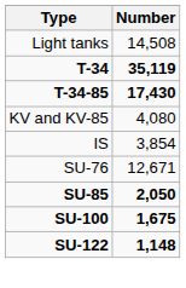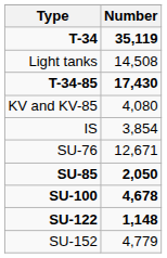 <table class="wikitable sortable floatright" style="text-align:right;">
 <tr>
 </tr>
 <tr>
 <th>Type</th>
 <th>Number</th>
 </tr>
 <tr>
+<td><strong>T-34</strong></td>
+<td><strong>35,119</strong></td>
+</tr>
+<tr>
 <td>Light tanks</td>
 <td>14,508</td>
-</tr>
-<tr>
-<td><strong>T-34</strong></td>
-<td><strong>35,119</strong></td>
 </tr>
 <tr>
 <td><strong>T-34-85</strong></td>
 <td><strong>17,430</strong></td>
 </tr>
 <tr>
 <td>KV and KV-85</td>
 <td>4,080</td>
 </tr>
 <tr>
 <td>IS</td>
 <td>3,854</td>
 </tr>
 <tr>
 <td>SU-76</td>
 <td>12,671</td>
 </tr>
 <tr>
 <td><strong>SU-85</strong></td>
 <td><strong>2,050</strong></td>
 </tr>
 <tr>
 <td><strong>SU-100</strong></td>
-<td><strong>1,675</strong></td>
+<td><strong>4,678</strong></td>
 </tr>
 <tr>
 <td><strong>SU-122</strong></td>
 <td><strong>1,148</strong></td>
 </tr>
+<tr>
+<td>SU-152</td>
+<td>4,779</td>
+</tr>
 </table>
